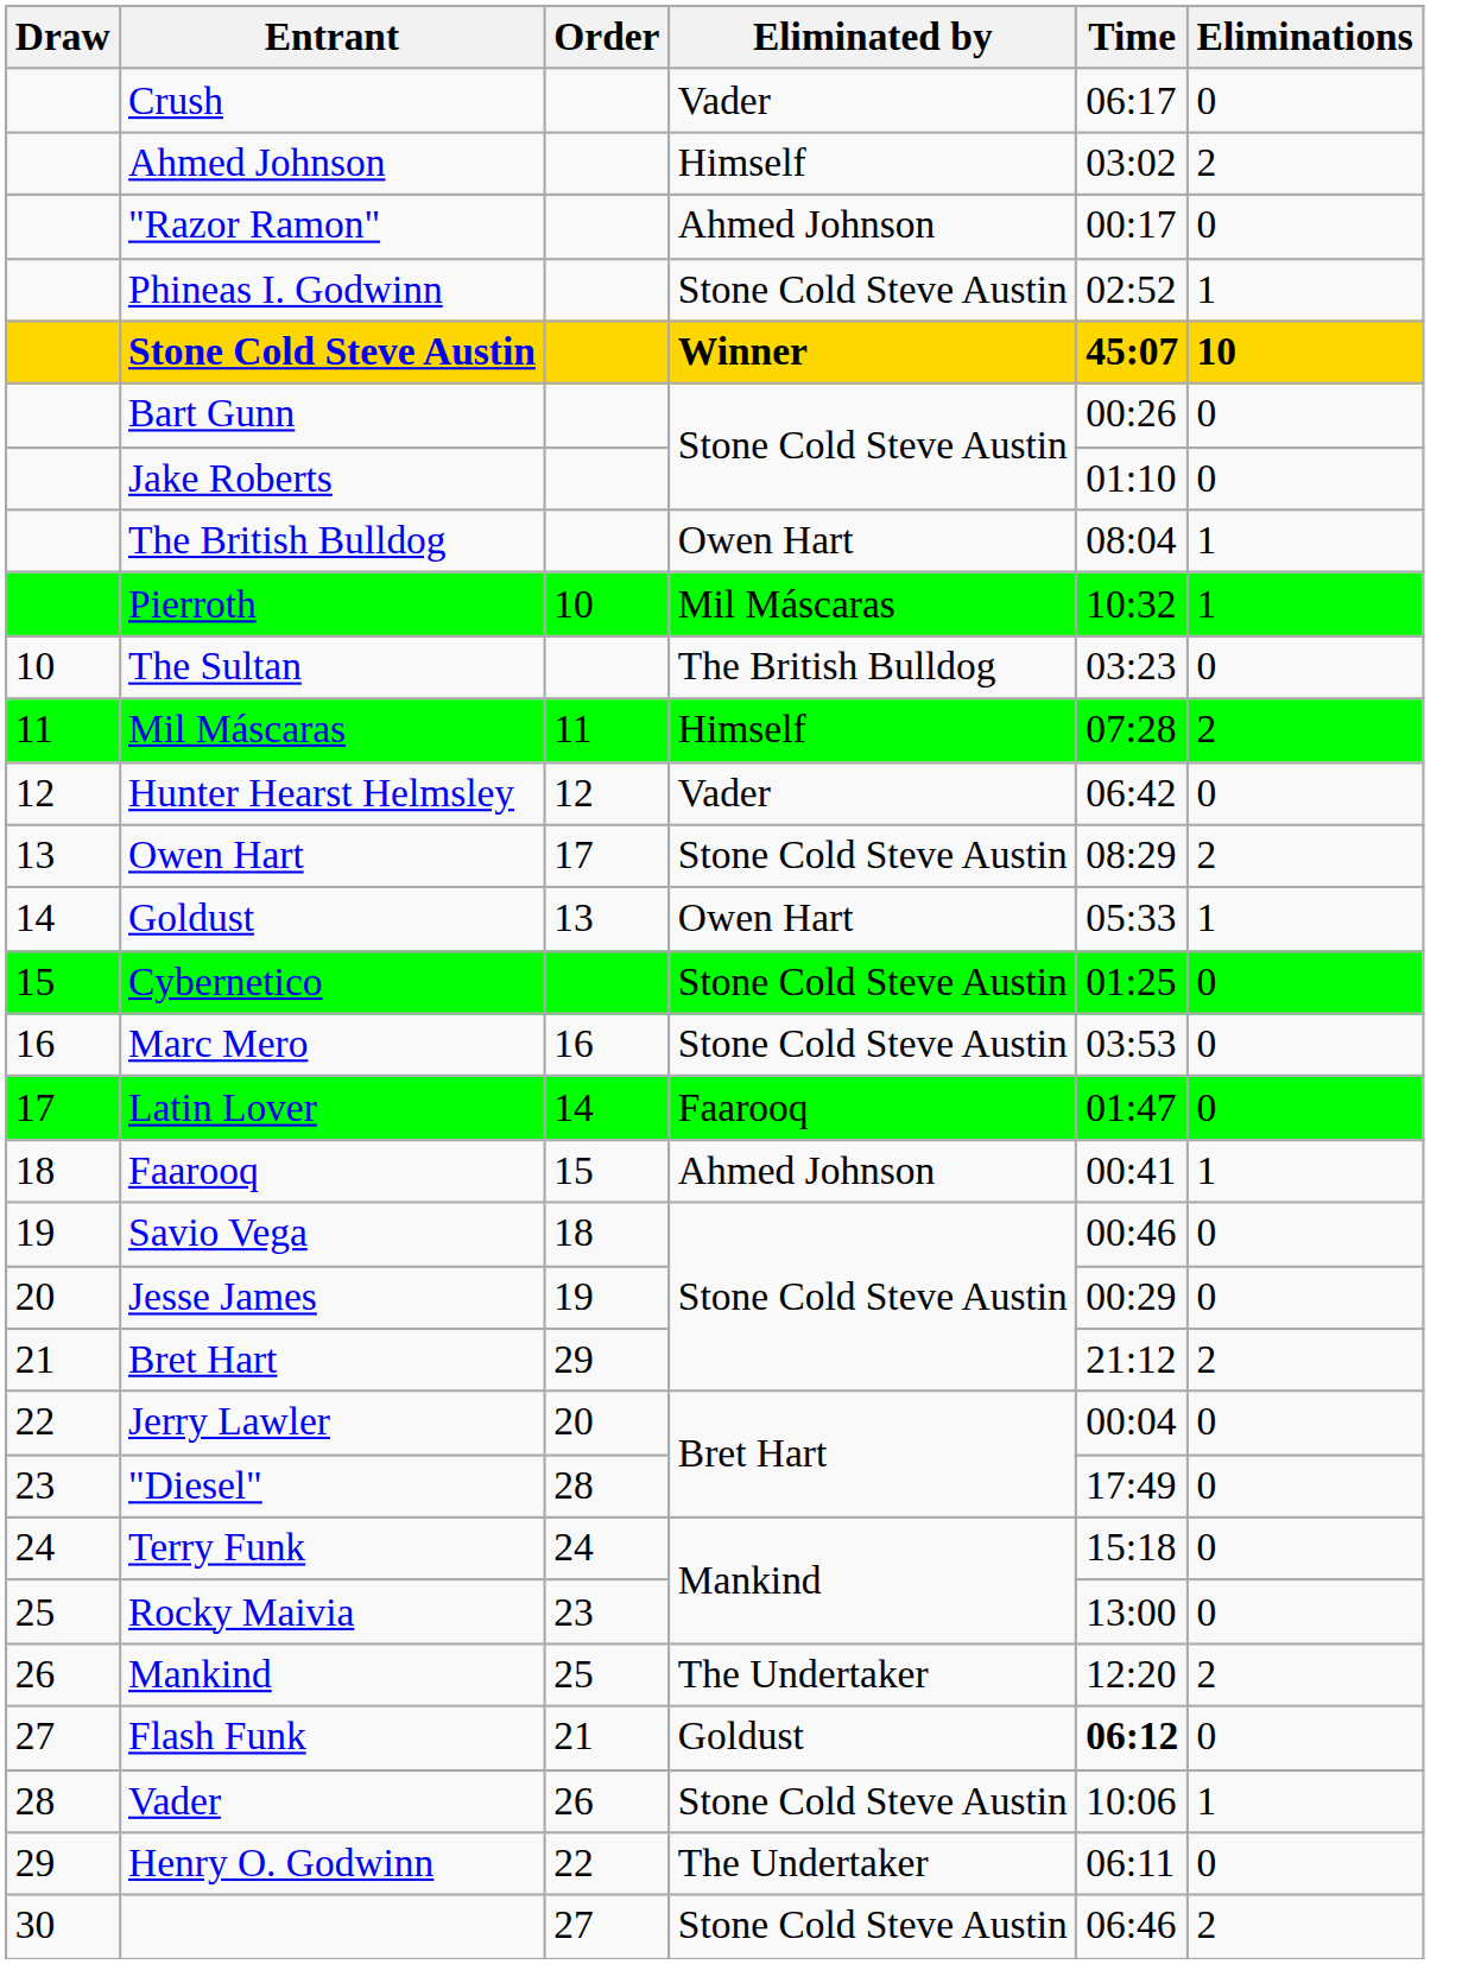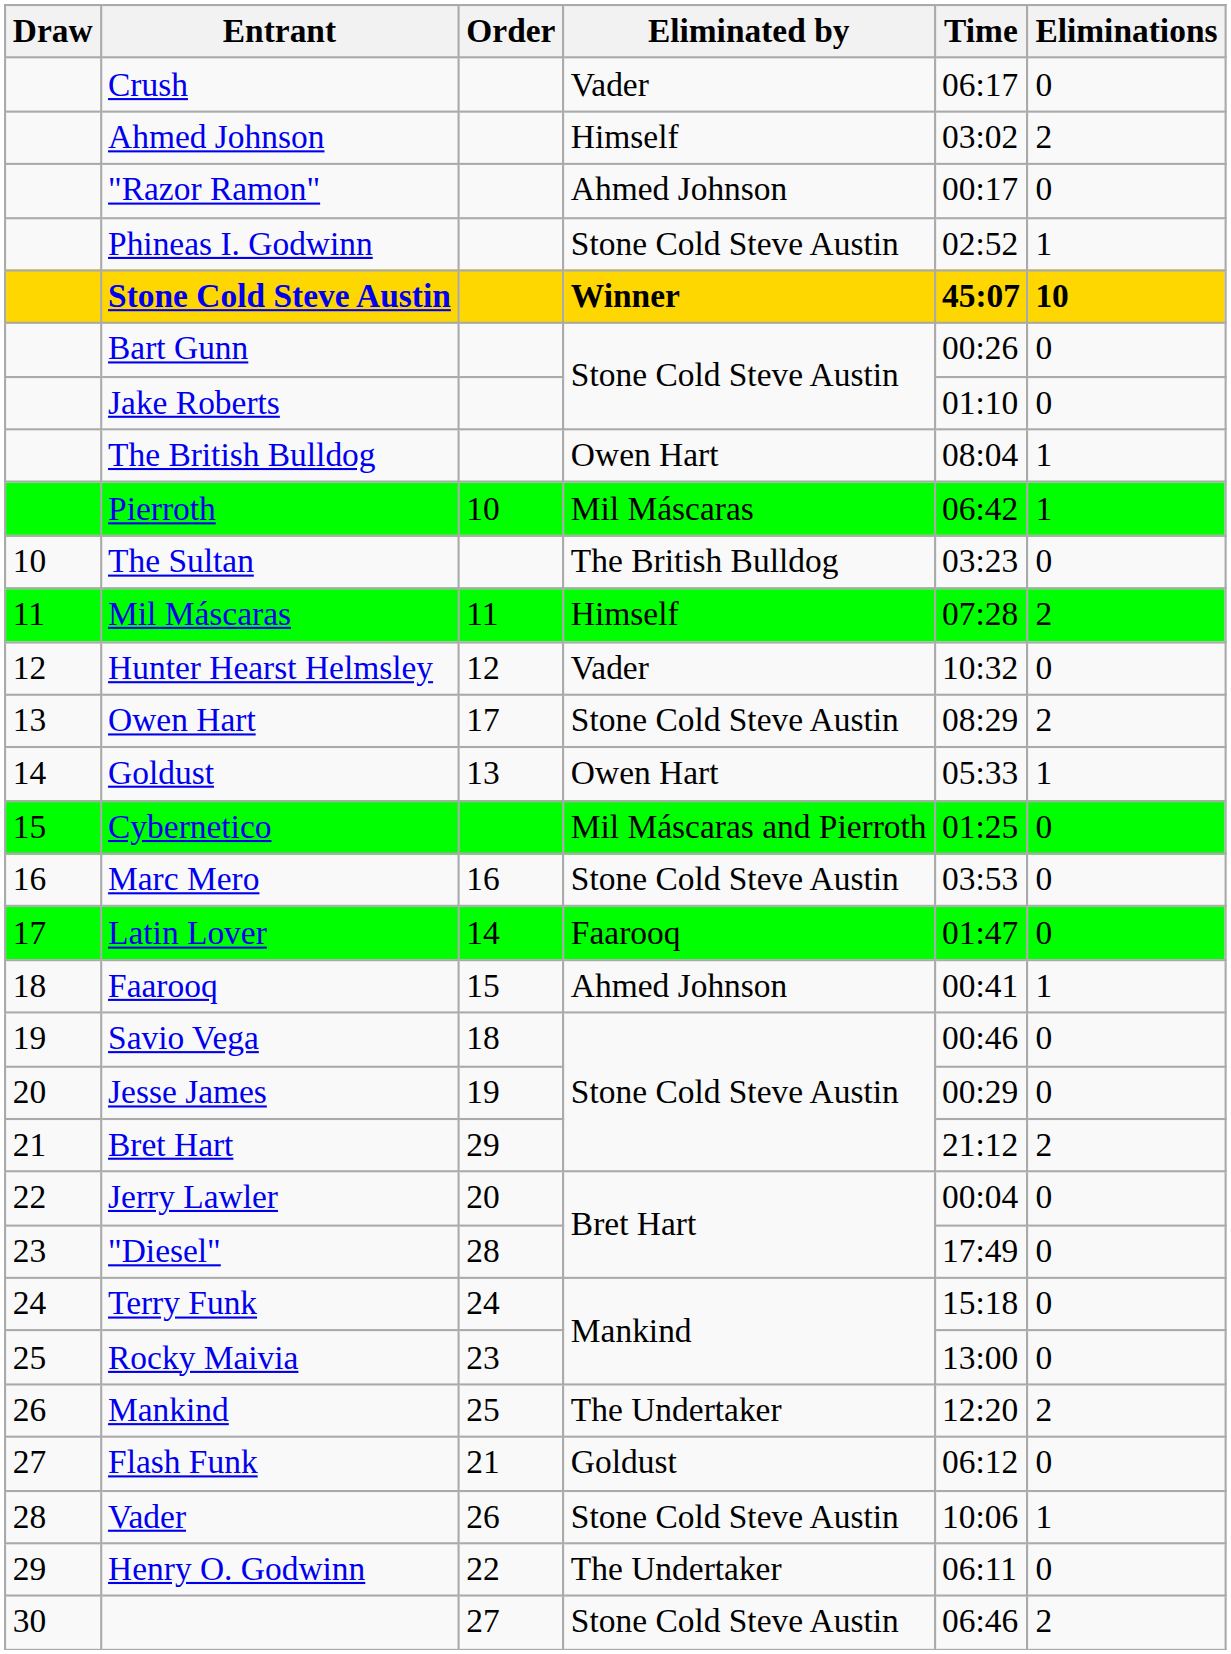 <table class="wikitable sortable">
 <tr>
 <th>Draw</th>
 <th>Entrant</th>
 <th>Order</th>
 <th>Eliminated by</th>
 <th>Time</th>
 <th>Eliminations</th>
 </tr>
 <tr>
 <td></td>
 <td><a href='#'>Crush</a></td>
 <td></td>
 <td>Vader</td>
 <td>06:17</td>
 <td>0</td>
 </tr>
 <tr>
 <td></td>
 <td><a href='#'>Ahmed Johnson</a></td>
 <td></td>
 <td>Himself</td>
 <td>03:02</td>
 <td>2</td>
 </tr>
 <tr>
 <td></td>
 <td><a href='#'>"Razor Ramon"</a></td>
 <td></td>
 <td>Ahmed Johnson</td>
 <td>00:17</td>
 <td>0</td>
 </tr>
 <tr>
 <td></td>
 <td><a href='#'>Phineas I. Godwinn</a></td>
 <td></td>
 <td>Stone Cold Steve Austin</td>
 <td>02:52</td>
 <td>1</td>
 </tr>
 <tr style="background: Gold">
 <td><strong></strong></td>
 <td><strong><a href='#'>Stone Cold Steve Austin</a></strong></td>
 <td><strong></strong></td>
 <td><strong>Winner</strong></td>
 <td><strong>45:07</strong></td>
 <td><strong>10</strong></td>
 </tr>
 <tr>
 <td></td>
 <td><a href='#'>Bart Gunn</a></td>
 <td></td>
 <td rowspan="2">Stone Cold Steve Austin</td>
 <td>00:26</td>
 <td>0</td>
 </tr>
 <tr>
 <td></td>
 <td><a href='#'>Jake Roberts</a></td>
 <td></td>
 <td>01:10</td>
 <td>0</td>
 </tr>
 <tr>
 <td></td>
 <td><a href='#'>The British Bulldog</a></td>
 <td></td>
 <td>Owen Hart</td>
 <td>08:04</td>
 <td>1</td>
 </tr>
 <tr style="background: Lime">
 <td></td>
 <td><a href='#'>Pierroth</a></td>
 <td>10</td>
 <td>Mil Máscaras</td>
-<td>10:32</td>
+<td>06:42</td>
 <td>1</td>
 </tr>
 <tr>
 <td>10</td>
 <td><a href='#'>The Sultan</a></td>
 <td></td>
 <td>The British Bulldog</td>
 <td>03:23</td>
 <td>0</td>
 </tr>
 <tr style="background: Lime">
 <td>11</td>
 <td><a href='#'>Mil Máscaras</a></td>
 <td>11</td>
 <td>Himself</td>
 <td>07:28</td>
 <td>2</td>
 </tr>
 <tr>
 <td>12</td>
 <td><a href='#'>Hunter Hearst Helmsley</a></td>
 <td>12</td>
 <td>Vader</td>
-<td>06:42</td>
+<td>10:32</td>
 <td>0</td>
 </tr>
 <tr>
 <td>13</td>
 <td><a href='#'>Owen Hart</a></td>
 <td>17</td>
 <td>Stone Cold Steve Austin</td>
 <td>08:29</td>
 <td>2</td>
 </tr>
 <tr>
 <td>14</td>
 <td><a href='#'>Goldust</a></td>
 <td>13</td>
 <td>Owen Hart</td>
 <td>05:33</td>
 <td>1</td>
 </tr>
 <tr style= "background: Lime">
 <td>15</td>
 <td><a href='#'>Cybernetico</a></td>
 <td></td>
-<td>Stone Cold Steve Austin</td>
+<td>Mil Máscaras and Pierroth</td>
 <td>01:25</td>
 <td>0</td>
 </tr>
 <tr>
 <td>16</td>
 <td><a href='#'>Marc Mero</a></td>
 <td>16</td>
 <td>Stone Cold Steve Austin</td>
 <td>03:53</td>
 <td>0</td>
 </tr>
 <tr style= "background: Lime">
 <td>17</td>
 <td><a href='#'>Latin Lover</a></td>
 <td>14</td>
 <td>Faarooq</td>
 <td>01:47</td>
 <td>0</td>
 </tr>
 <tr>
 <td>18</td>
 <td><a href='#'>Faarooq</a></td>
 <td>15</td>
 <td>Ahmed Johnson</td>
 <td>00:41</td>
 <td>1</td>
 </tr>
 <tr>
 <td>19</td>
 <td><a href='#'>Savio Vega</a></td>
 <td>18</td>
 <td rowspan="3">Stone Cold Steve Austin</td>
 <td>00:46</td>
 <td>0</td>
 </tr>
 <tr>
 <td>20</td>
 <td><a href='#'>Jesse James</a></td>
 <td>19</td>
 <td>00:29</td>
 <td>0</td>
 </tr>
 <tr>
 <td>21</td>
 <td><a href='#'>Bret Hart</a></td>
 <td>29</td>
 <td>21:12</td>
 <td>2</td>
 </tr>
 <tr>
 <td>22</td>
 <td><a href='#'>Jerry Lawler</a></td>
 <td>20</td>
 <td rowspan="2">Bret Hart</td>
 <td>00:04</td>
 <td>0</td>
 </tr>
 <tr>
 <td>23</td>
 <td><a href='#'>"Diesel"</a></td>
 <td>28</td>
 <td>17:49</td>
 <td>0</td>
 </tr>
 <tr>
 <td>24</td>
 <td><a href='#'>Terry Funk</a></td>
 <td>24</td>
 <td rowspan="2">Mankind</td>
 <td>15:18</td>
 <td>0</td>
 </tr>
 <tr>
 <td>25</td>
 <td><a href='#'>Rocky Maivia</a></td>
 <td>23</td>
 <td>13:00</td>
 <td>0</td>
 </tr>
 <tr>
 <td>26</td>
 <td><a href='#'>Mankind</a></td>
 <td>25</td>
 <td>The Undertaker</td>
 <td>12:20</td>
 <td>2</td>
 </tr>
 <tr>
 <td>27</td>
 <td><a href='#'>Flash Funk</a></td>
 <td>21</td>
 <td>Goldust</td>
-<td><strong>06:12</strong></td>
+<td>06:12</td>
 <td>0</td>
 </tr>
 <tr>
 <td>28</td>
 <td><a href='#'>Vader</a></td>
 <td>26</td>
 <td>Stone Cold Steve Austin</td>
 <td>10:06</td>
 <td>1</td>
 </tr>
 <tr>
 <td>29</td>
 <td><a href='#'>Henry O. Godwinn</a></td>
 <td>22</td>
 <td>The Undertaker</td>
 <td>06:11</td>
 <td>0</td>
 </tr>
 <tr>
 <td>30</td>
 <td></td>
 <td>27</td>
 <td>Stone Cold Steve Austin</td>
 <td>06:46</td>
 <td>2</td>
 </tr>
 </table>
